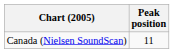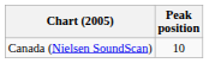 <table class="wikitable">
 <tr>
 <th>Chart (2005)</th>
 <th>Peak<br>position</th>
 </tr>
 <tr>
 <td>Canada (<a href='#'>Nielsen SoundScan</a>)</td>
-<td align="center">11</td>
+<td align="center">10</td>
 </tr>
 </table>
